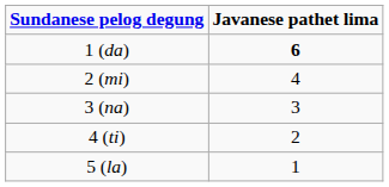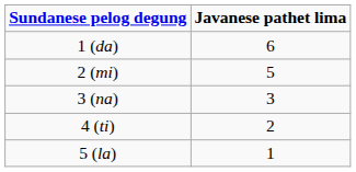 <table class="wikitable" style="text-align: center; margin: 1em auto">
 <tr>
 <td><strong><a href='#'>Sundanese pelog degung</a></strong></td>
 <td><strong>Javanese pathet lima</strong></td>
 </tr>
 <tr>
 <td>1 (<em>da</em>)</td>
-<td><strong>6</strong></td>
+<td>6</td>
 </tr>
 <tr>
 <td>2 (<em>mi</em>)</td>
-<td>4</td>
+<td>5</td>
 </tr>
 <tr>
 <td>3 (<em>na</em>)</td>
 <td>3</td>
 </tr>
 <tr>
 <td>4 (<em>ti</em>)</td>
 <td>2</td>
 </tr>
 <tr>
 <td>5 (<em>la</em>)</td>
 <td>1</td>
 </tr>
 </table>
